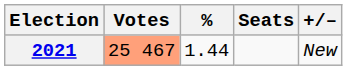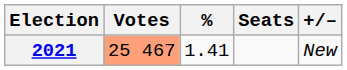 <table class="wikitable" style="text-align: right;">
 <tr>
 <th>Election</th>
 <th>Votes</th>
 <th>%</th>
 <th>Seats</th>
 <th>+/–</th>
 </tr>
 <tr>
 <th><a href='#'>2021</a></th>
 <td style="background: lightsalmon;">25 467</td>
-<td>1.44</td>
+<td>1.41</td>
 <td></td>
 <td><em>New</em></td>
 </tr>
 </table>
